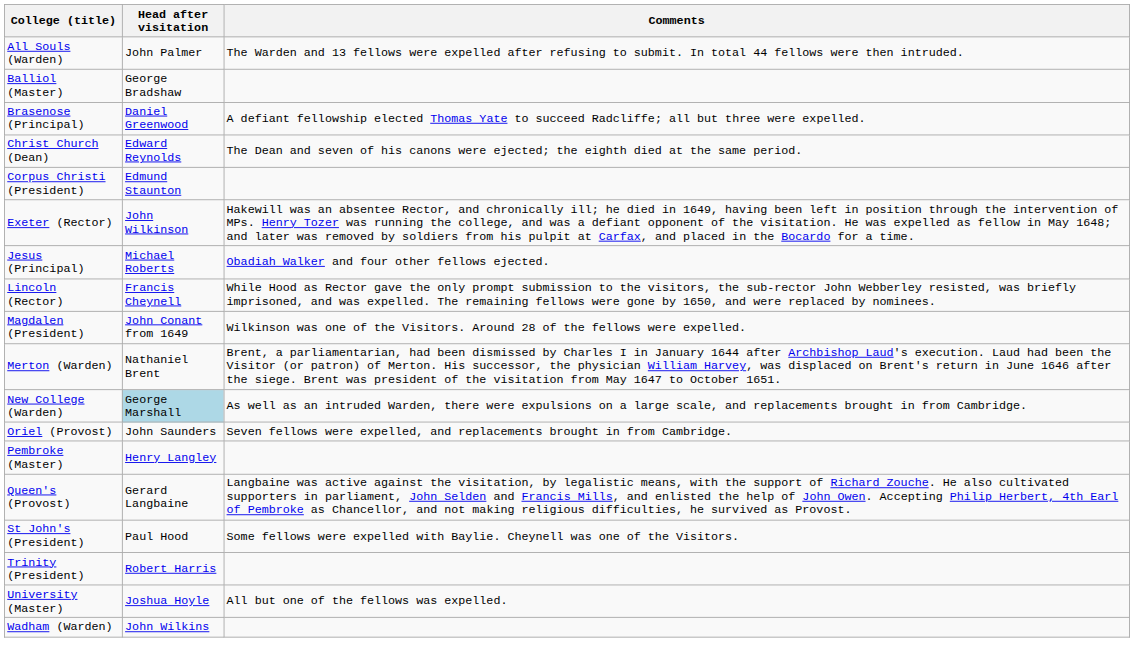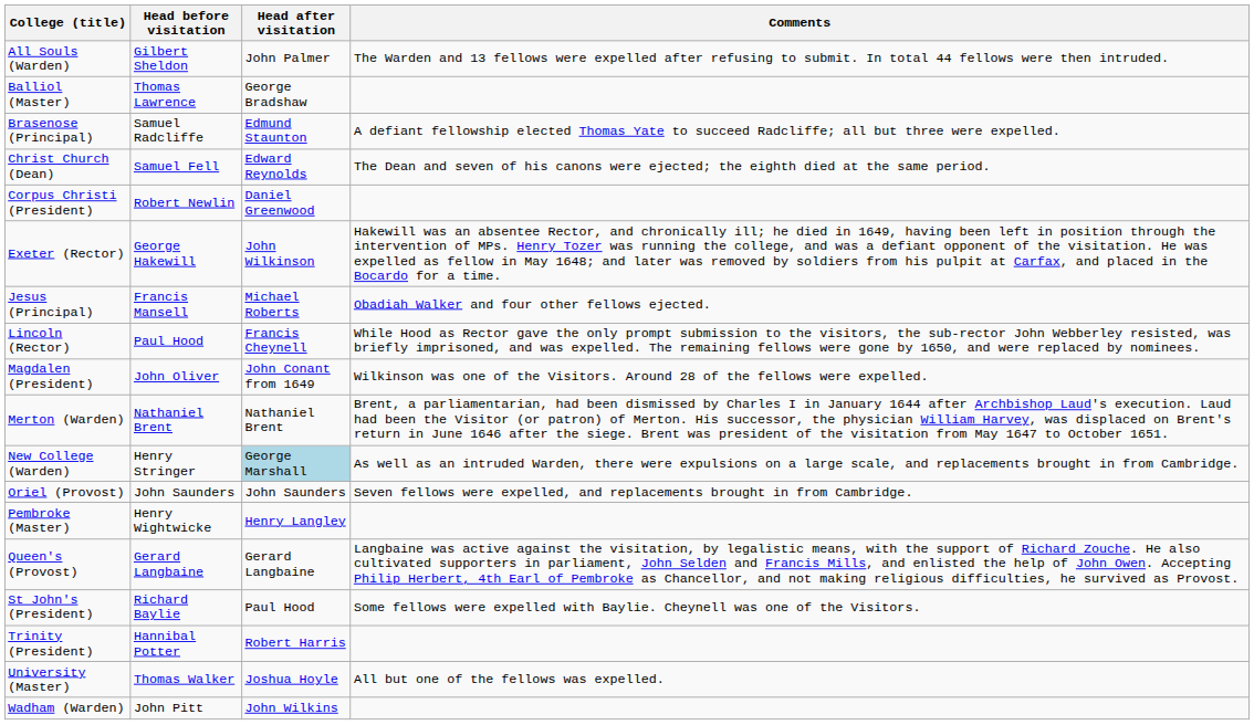 <table class="wikitable">
 <tr>
 <th>College (title)</th>
+<th>Head before visitation</th>
 <th>Head after visitation</th>
 <th>Comments</th>
 </tr>
 <tr>
 <td><a href='#'>All Souls</a> (Warden)</td>
+<td><a href='#'>Gilbert Sheldon</a></td>
 <td>John Palmer</td>
 <td>The Warden and 13 fellows were expelled after refusing to submit. In total 44 fellows were then intruded.</td>
 </tr>
 <tr>
 <td><a href='#'>Balliol</a> (Master)</td>
+<td><a href='#'>Thomas Lawrence</a></td>
 <td>George Bradshaw</td>
 <td></td>
 </tr>
 <tr>
 <td><a href='#'>Brasenose</a> (Principal)</td>
-<td><a href='#'>Daniel Greenwood</a></td>
+<td>Samuel Radcliffe</td>
+<td><a href='#'>Edmund Staunton</a></td>
 <td>A defiant fellowship elected <a href='#'>Thomas Yate</a> to succeed Radcliffe; all but three were expelled.</td>
 </tr>
 <tr>
 <td><a href='#'>Christ Church</a> (Dean)</td>
+<td><a href='#'>Samuel Fell</a></td>
 <td><a href='#'>Edward Reynolds</a></td>
 <td>The Dean and seven of his canons were ejected; the eighth died at the same period.</td>
 </tr>
 <tr>
 <td><a href='#'>Corpus Christi</a> (President)</td>
-<td><a href='#'>Edmund Staunton</a></td>
+<td><a href='#'>Robert Newlin</a></td>
+<td><a href='#'>Daniel Greenwood</a></td>
 <td></td>
 </tr>
 <tr>
 <td><a href='#'>Exeter</a> (Rector)</td>
+<td><a href='#'>George Hakewill</a></td>
 <td><a href='#'>John Wilkinson</a></td>
 <td>Hakewill was an absentee Rector, and chronically ill; he died in 1649, having been left in position through the intervention of MPs. <a href='#'>Henry Tozer</a> was running the college, and was a defiant opponent of the visitation. He was expelled as fellow in May 1648; and later was removed by soldiers from his pulpit at <a href='#'>Carfax</a>, and placed in the <a href='#'>Bocardo</a> for a time.</td>
 </tr>
 <tr>
 <td><a href='#'>Jesus</a> (Principal)</td>
+<td><a href='#'>Francis Mansell</a></td>
 <td><a href='#'>Michael Roberts</a></td>
 <td><a href='#'>Obadiah Walker</a> and four other fellows ejected.</td>
 </tr>
 <tr>
 <td><a href='#'>Lincoln</a> (Rector)</td>
+<td><a href='#'>Paul Hood</a></td>
 <td><a href='#'>Francis Cheynell</a></td>
 <td>While Hood as Rector gave the only prompt submission to the visitors, the sub-rector John Webberley resisted, was briefly imprisoned, and was expelled. The remaining fellows were gone by 1650, and were replaced by nominees.</td>
 </tr>
 <tr>
 <td><a href='#'>Magdalen</a> (President)</td>
+<td><a href='#'>John Oliver</a></td>
 <td><a href='#'>John Conant</a> from 1649</td>
 <td>Wilkinson was one of the Visitors. Around 28 of the fellows were expelled.</td>
 </tr>
 <tr>
 <td><a href='#'>Merton</a> (Warden)</td>
+<td><a href='#'>Nathaniel Brent</a></td>
 <td>Nathaniel Brent</td>
 <td>Brent, a parliamentarian, had been dismissed by Charles I in January 1644 after <a href='#'>Archbishop Laud</a>'s execution. Laud had been the Visitor (or patron) of Merton. His successor, the physician <a href='#'>William Harvey</a>, was displaced on Brent's return in June 1646 after the siege. Brent was president of the visitation from May 1647 to October 1651.</td>
 </tr>
 <tr>
 <td><a href='#'>New College</a> (Warden)</td>
+<td>Henry Stringer</td>
 <td style="background: lightblue;">George Marshall</td>
 <td>As well as an intruded Warden, there were expulsions on a large scale, and replacements brought in from Cambridge.</td>
 </tr>
 <tr>
 <td><a href='#'>Oriel</a> (Provost)</td>
 <td>John Saunders</td>
+<td>John Saunders</td>
 <td>Seven fellows were expelled, and replacements brought in from Cambridge.</td>
 </tr>
 <tr>
 <td><a href='#'>Pembroke</a> (Master)</td>
+<td>Henry Wightwicke</td>
 <td><a href='#'>Henry Langley</a></td>
 <td></td>
 </tr>
 <tr>
 <td><a href='#'>Queen's</a> (Provost)</td>
+<td><a href='#'>Gerard Langbaine</a></td>
 <td>Gerard Langbaine</td>
 <td>Langbaine was active against the visitation, by legalistic means, with the support of <a href='#'>Richard Zouche</a>. He also cultivated supporters in parliament, <a href='#'>John Selden</a> and <a href='#'>Francis Mills</a>, and enlisted the help of <a href='#'>John Owen</a>. Accepting <a href='#'>Philip Herbert, 4th Earl of Pembroke</a> as Chancellor, and not making religious difficulties, he survived as Provost.</td>
 </tr>
 <tr>
 <td><a href='#'>St John's</a> (President)</td>
+<td><a href='#'>Richard Baylie</a></td>
 <td>Paul Hood</td>
 <td>Some fellows were expelled with Baylie. Cheynell was one of the Visitors.</td>
 </tr>
 <tr>
 <td><a href='#'>Trinity</a> (President)</td>
+<td><a href='#'>Hannibal Potter</a></td>
 <td><a href='#'>Robert Harris</a></td>
 <td></td>
 </tr>
 <tr>
 <td><a href='#'>University</a> (Master)</td>
+<td><a href='#'>Thomas Walker</a></td>
 <td><a href='#'>Joshua Hoyle</a></td>
 <td>All but one of the fellows was expelled.</td>
 </tr>
 <tr>
 <td><a href='#'>Wadham</a> (Warden)</td>
+<td>John Pitt</td>
 <td><a href='#'>John Wilkins</a></td>
 <td></td>
 </tr>
 </table>
